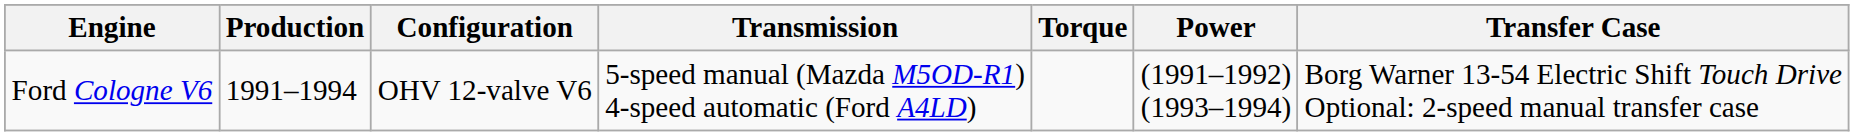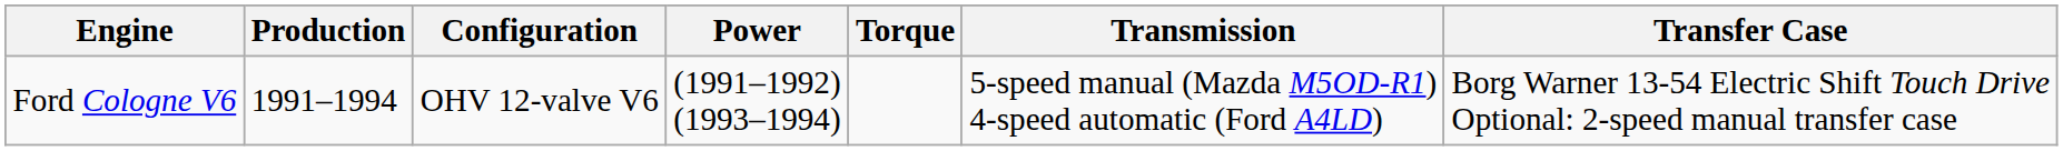 <table class="wikitable">
 <tr>
 <th>Engine</th>
 <th>Production</th>
 <th>Configuration</th>
+<th>Power</th>
+<th>Torque</th>
 <th>Transmission</th>
-<th>Torque</th>
-<th>Power</th>
 <th>Transfer Case</th>
 </tr>
 <tr>
 <td>Ford <a href='#'><em>Cologne V6</em></a></td>
 <td>1991–1994</td>
 <td> OHV 12-valve V6</td>
+<td> (1991–1992)<br> (1993–1994)</td>
+<td></td>
 <td>5-speed manual (Mazda <a href='#'><em>M5OD-R1</em></a>)<br>4-speed automatic (Ford <em><a href='#'>A4LD</a></em>)</td>
-<td></td>
-<td> (1991–1992)<br> (1993–1994)</td>
 <td>Borg Warner 13-54 Electric Shift <em>Touch Drive</em><br>Optional: 2-speed manual transfer case</td>
 </tr>
 </table>
